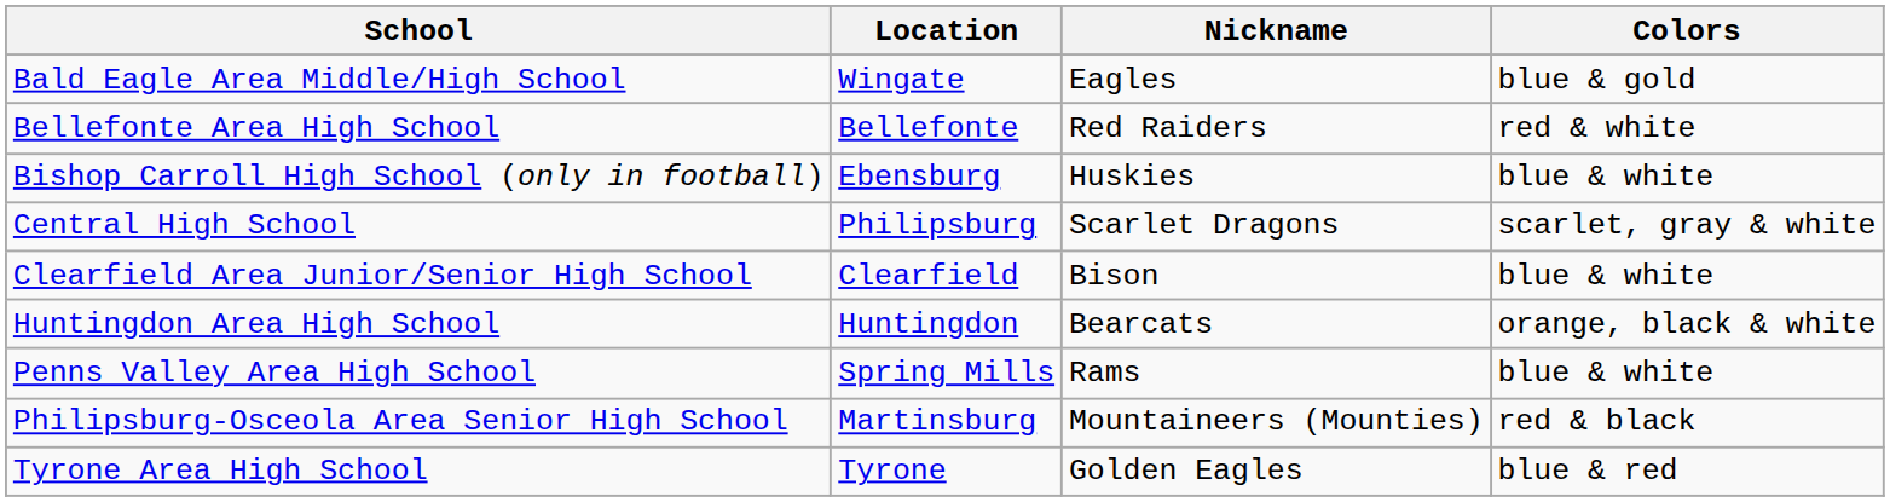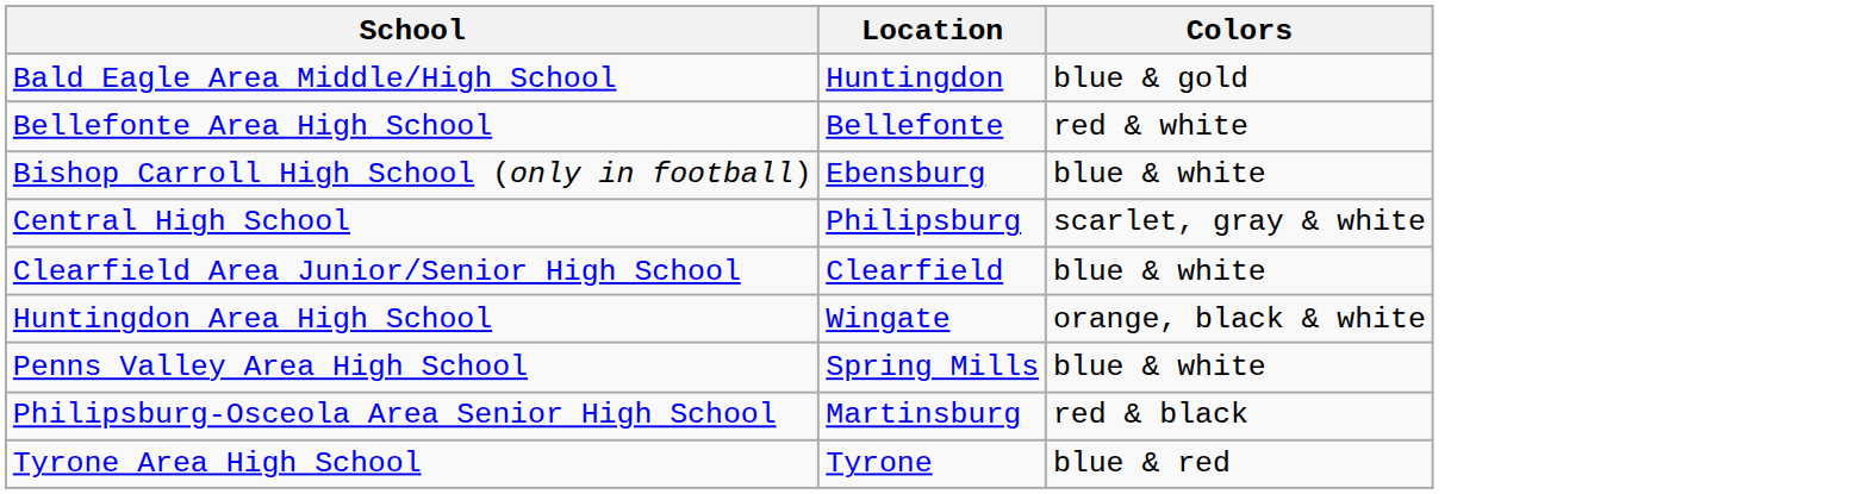 <table class="wikitable">
 <tr>
 <th>School</th>
 <th>Location</th>
-<th>Nickname</th>
 <th>Colors</th>
 </tr>
 <tr>
 <td><a href='#'>Bald Eagle Area Middle/High School</a></td>
-<td><a href='#'>Wingate</a></td>
-<td>Eagles</td>
+<td><a href='#'>Huntingdon</a></td>
 <td> blue & gold</td>
 </tr>
 <tr>
 <td><a href='#'>Bellefonte Area High School</a></td>
 <td><a href='#'>Bellefonte</a></td>
-<td>Red Raiders</td>
 <td> red & white</td>
 </tr>
 <tr>
 <td><a href='#'>Bishop Carroll High School</a> (<em>only in football</em>)</td>
 <td><a href='#'>Ebensburg</a></td>
-<td>Huskies</td>
 <td> blue & white</td>
 </tr>
 <tr>
 <td><a href='#'>Central High School</a></td>
 <td><a href='#'>Philipsburg</a></td>
-<td>Scarlet Dragons</td>
 <td> scarlet, gray & white</td>
 </tr>
 <tr>
 <td><a href='#'>Clearfield Area Junior/Senior High School</a></td>
 <td><a href='#'>Clearfield</a></td>
-<td>Bison</td>
 <td> blue & white</td>
 </tr>
 <tr>
 <td><a href='#'>Huntingdon Area High School</a></td>
-<td><a href='#'>Huntingdon</a></td>
-<td>Bearcats</td>
+<td><a href='#'>Wingate</a></td>
 <td> orange, black & white</td>
 </tr>
 <tr>
 <td><a href='#'>Penns Valley Area High School</a></td>
 <td><a href='#'>Spring Mills</a></td>
-<td>Rams</td>
 <td> blue & white</td>
 </tr>
 <tr>
 <td><a href='#'>Philipsburg-Osceola Area Senior High School</a></td>
 <td><a href='#'>Martinsburg</a></td>
-<td>Mountaineers (Mounties)</td>
 <td> red & black</td>
 </tr>
 <tr>
 <td><a href='#'>Tyrone Area High School</a></td>
 <td><a href='#'>Tyrone</a></td>
-<td>Golden Eagles</td>
 <td> blue & red</td>
 </tr>
 </table>
